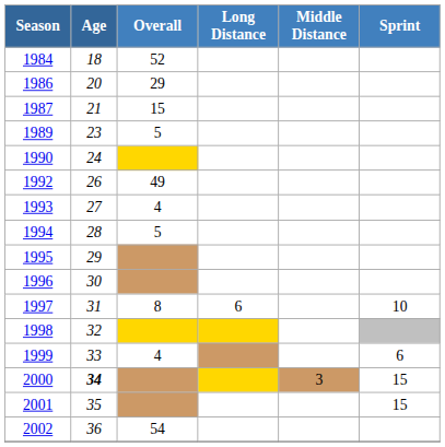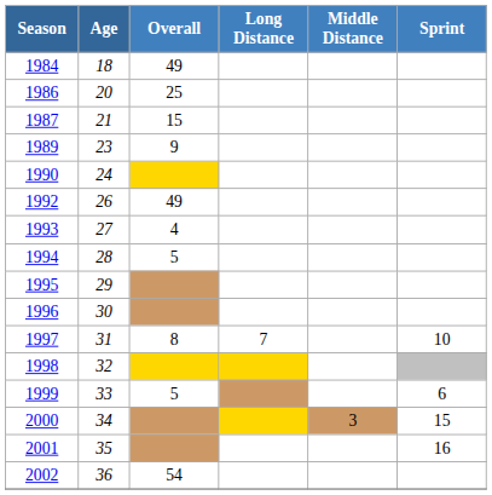 <table class="wikitable" style="font-size:95%; text-align:center; border:grey solid 1px; border-collapse:collapse; background:#ffffff;">
 <tr>
 <th style="background-color:#369; color:white; width:60px;" rowspan="2"> Season </th>
 <th style="background-color:#369; color:white; width:40px;" rowspan="2"> Age </th>
 </tr>
 <tr>
 <th style="background-color:#4180be; color:white; width:75px;">Overall</th>
 <th style="background-color:#4180be; color:white; width:75px;">Long Distance</th>
 <th style="background-color:#4180be; color:white; width:75px;">Middle Distance</th>
 <th style="background-color:#4180be; color:white; width:75px;">Sprint</th>
 </tr>
 <tr>
 <td><a href='#'>1984</a></td>
 <td><em>18</em></td>
-<td>52</td>
+<td>49</td>
 <td></td>
 <td></td>
 <td></td>
 </tr>
 <tr>
 <td><a href='#'>1986</a></td>
 <td><em>20</em></td>
-<td>29</td>
+<td>25</td>
 <td></td>
 <td></td>
 <td></td>
 </tr>
 <tr>
 <td><a href='#'>1987</a></td>
 <td><em>21</em></td>
 <td>15</td>
 <td></td>
 <td></td>
 <td></td>
 </tr>
 <tr>
 <td><a href='#'>1989</a></td>
 <td><em>23</em></td>
-<td>5</td>
+<td>9</td>
 <td></td>
 <td></td>
 <td></td>
 </tr>
 <tr>
 <td><a href='#'>1990</a></td>
 <td><em>24</em></td>
 <td style="background:gold;"></td>
 <td></td>
 <td></td>
 <td></td>
 </tr>
 <tr>
 <td><a href='#'>1992</a></td>
 <td><em>26</em></td>
 <td>49</td>
 <td></td>
 <td></td>
 <td></td>
 </tr>
 <tr>
 <td><a href='#'>1993</a></td>
 <td><em>27</em></td>
 <td>4</td>
 <td></td>
 <td></td>
 <td></td>
 </tr>
 <tr>
 <td><a href='#'>1994</a></td>
 <td><em>28</em></td>
 <td>5</td>
 <td></td>
 <td></td>
 <td></td>
 </tr>
 <tr>
 <td><a href='#'>1995</a></td>
 <td><em>29</em></td>
 <td style="background:#c96;"></td>
 <td></td>
 <td></td>
 <td></td>
 </tr>
 <tr>
 <td><a href='#'>1996</a></td>
 <td><em>30</em></td>
 <td style="background:#c96;"></td>
 <td></td>
 <td></td>
 <td></td>
 </tr>
 <tr>
 <td><a href='#'>1997</a></td>
 <td><em>31</em></td>
 <td>8</td>
-<td>6</td>
+<td>7</td>
 <td></td>
 <td>10</td>
 </tr>
 <tr>
 <td><a href='#'>1998</a></td>
 <td><em>32</em></td>
 <td style="background:gold;"></td>
 <td style="background:gold;"></td>
 <td></td>
 <td style="background:silver;"></td>
 </tr>
 <tr>
 <td><a href='#'>1999</a></td>
 <td><em>33</em></td>
-<td>4</td>
+<td>5</td>
 <td style="background:#c96;"></td>
 <td></td>
 <td>6</td>
 </tr>
 <tr>
 <td><a href='#'>2000</a></td>
-<td><strong><em>34</em></strong></td>
+<td><em>34</em></td>
 <td style="background:#c96;"></td>
 <td style="background:gold;"></td>
 <td bgcolor="cc9966">3</td>
 <td>15</td>
 </tr>
 <tr>
 <td><a href='#'>2001</a></td>
 <td><em>35</em></td>
 <td style="background:#c96;"></td>
 <td></td>
 <td></td>
-<td>15</td>
+<td>16</td>
 </tr>
 <tr>
 <td><a href='#'>2002</a></td>
 <td><em>36</em></td>
 <td>54</td>
 <td></td>
 <td></td>
 <td></td>
 </tr>
 <tr>
 </tr>
 </table>
